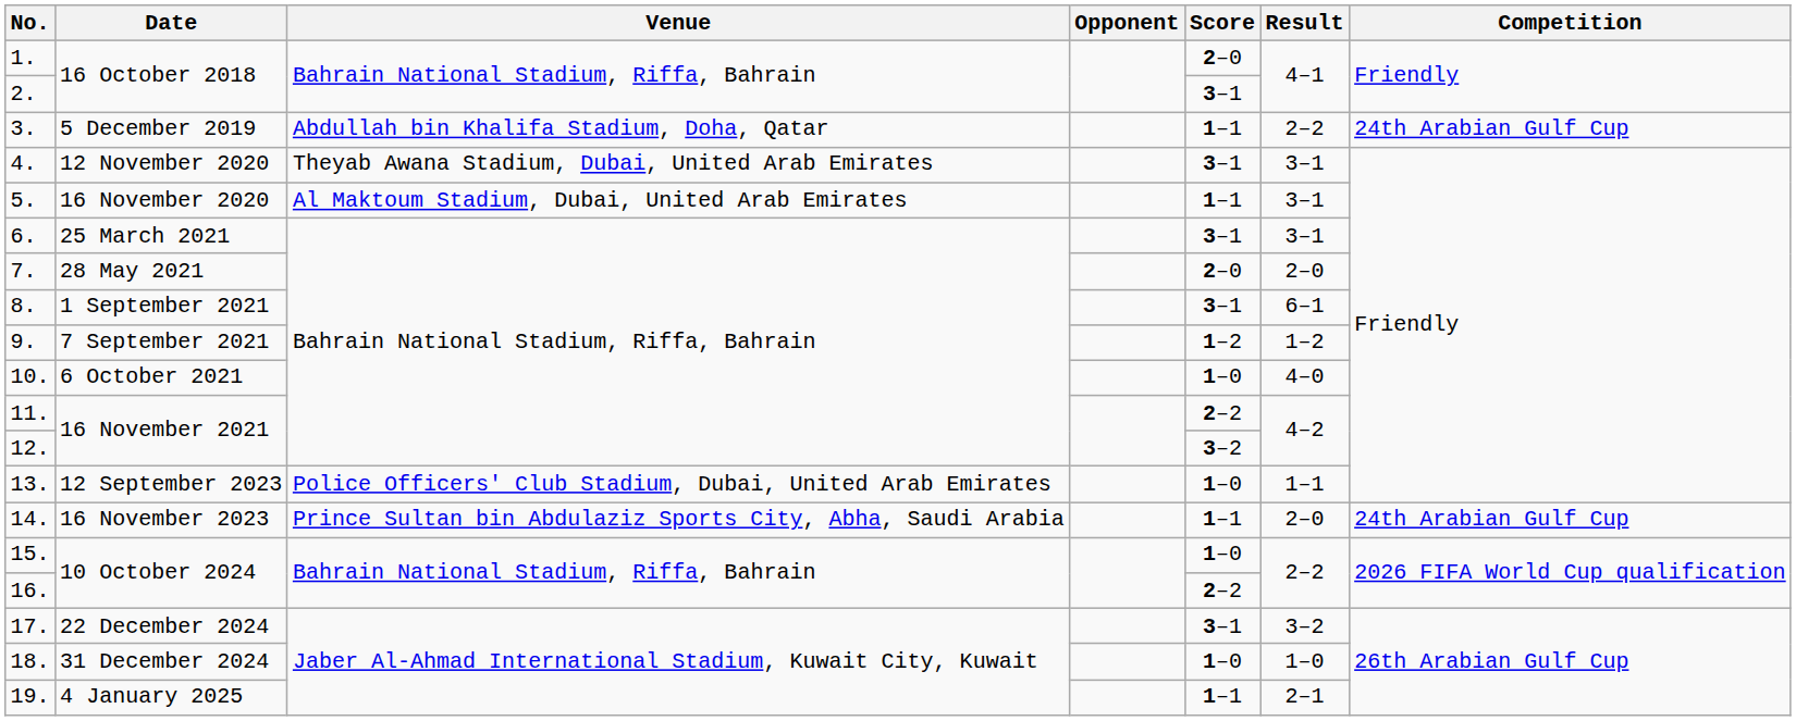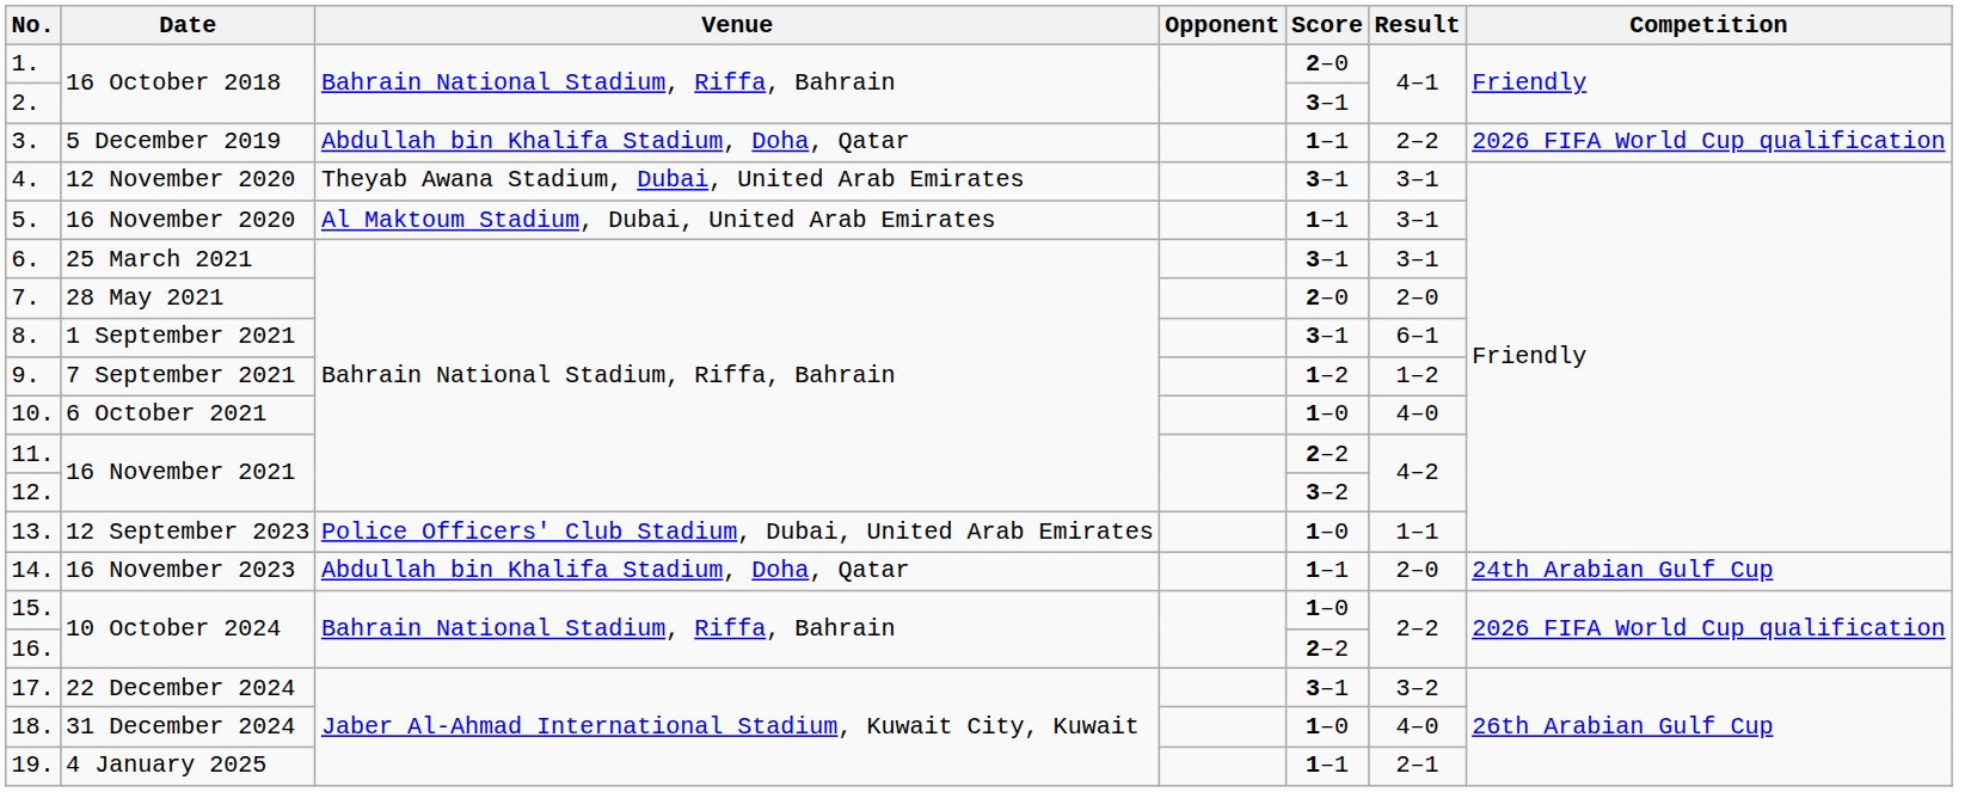 <table class="wikitable plainrowheaders">
 <tr>
 <th>No.</th>
 <th>Date</th>
 <th>Venue</th>
 <th>Opponent</th>
 <th>Score</th>
 <th>Result</th>
 <th>Competition</th>
 </tr>
 <tr>
 <td>1.</td>
 <td rowspan="2">16 October 2018</td>
 <td rowspan="2"><a href='#'>Bahrain National Stadium</a>, <a href='#'>Riffa</a>, Bahrain</td>
 <td rowspan="2"></td>
 <td align=center><strong>2</strong>–0</td>
 <td rowspan="2" align="center">4–1</td>
 <td rowspan="2"><a href='#'>Friendly</a></td>
 </tr>
 <tr>
 <td>2.</td>
 <td align=center><strong>3</strong>–1</td>
 </tr>
 <tr>
 <td>3.</td>
 <td>5 December 2019</td>
 <td><a href='#'>Abdullah bin Khalifa Stadium</a>, <a href='#'>Doha</a>, Qatar</td>
 <td></td>
 <td align=center><strong>1</strong>–1</td>
 <td align=center>2–2</td>
-<td><a href='#'>24th Arabian Gulf Cup</a></td>
+<td><a href='#'>2026 FIFA World Cup qualification</a></td>
 </tr>
 <tr>
 <td>4.</td>
 <td>12 November 2020</td>
 <td>Theyab Awana Stadium, <a href='#'>Dubai</a>, United Arab Emirates</td>
 <td></td>
 <td align=center><strong>3</strong>–1</td>
 <td align=center>3–1</td>
 <td rowspan=10>Friendly</td>
 </tr>
 <tr>
 <td>5.</td>
 <td>16 November 2020</td>
 <td><a href='#'>Al Maktoum Stadium</a>, Dubai, United Arab Emirates</td>
 <td></td>
 <td align=center><strong>1</strong>–1</td>
 <td align=center>3–1</td>
 </tr>
 <tr>
 <td>6.</td>
 <td>25 March 2021</td>
 <td rowspan="7">Bahrain National Stadium, Riffa, Bahrain</td>
 <td></td>
 <td align=center><strong>3</strong>–1</td>
 <td align=center>3–1</td>
 </tr>
 <tr>
 <td>7.</td>
 <td>28 May 2021</td>
 <td></td>
 <td align=center><strong>2</strong>–0</td>
 <td align=center>2–0</td>
 </tr>
 <tr>
 <td>8.</td>
 <td>1 September 2021</td>
 <td></td>
 <td align=center><strong>3</strong>–1</td>
 <td align=center>6–1</td>
 </tr>
 <tr>
 <td>9.</td>
 <td>7 September 2021</td>
 <td></td>
 <td align=center><strong>1</strong>–2</td>
 <td align=center>1–2</td>
 </tr>
 <tr>
 <td>10.</td>
 <td>6 October 2021</td>
 <td></td>
 <td align=center><strong>1</strong>–0</td>
 <td align=center>4–0</td>
 </tr>
 <tr>
 <td>11.</td>
 <td rowspan="2">16 November 2021</td>
 <td rowspan="2"></td>
 <td align=center><strong>2</strong>–2</td>
 <td rowspan="2" align="center">4–2</td>
 </tr>
 <tr>
 <td>12.</td>
 <td align=center><strong>3</strong>–2</td>
 </tr>
 <tr>
 <td>13.</td>
 <td>12 September 2023</td>
 <td><a href='#'>Police Officers' Club Stadium</a>, Dubai, United Arab Emirates</td>
 <td></td>
 <td align=center><strong>1</strong>–0</td>
 <td align=center>1–1</td>
 </tr>
 <tr>
 <td>14.</td>
 <td>16 November 2023</td>
-<td><a href='#'>Prince Sultan bin Abdulaziz Sports City</a>, <a href='#'>Abha</a>, Saudi Arabia</td>
+<td><a href='#'>Abdullah bin Khalifa Stadium</a>, <a href='#'>Doha</a>, Qatar</td>
 <td></td>
 <td align=center><strong>1</strong>–1</td>
 <td align="center">2–0</td>
 <td><a href='#'>24th Arabian Gulf Cup</a></td>
 </tr>
 <tr>
 <td>15.</td>
 <td rowspan="2">10 October 2024</td>
 <td rowspan="2"><a href='#'>Bahrain National Stadium</a>, <a href='#'>Riffa</a>, Bahrain</td>
 <td rowspan="2"></td>
 <td style="text-align:center"><strong>1</strong>–0</td>
 <td rowspan=2 style="text-align:center">2–2</td>
 <td rowspan="2"><a href='#'>2026 FIFA World Cup qualification</a></td>
 </tr>
 <tr>
 <td>16.</td>
 <td style="text-align:center"><strong>2</strong>–2</td>
 </tr>
 <tr>
 <td>17.</td>
 <td>22 December 2024</td>
 <td rowspan=3><a href='#'>Jaber Al-Ahmad International Stadium</a>, Kuwait City, Kuwait</td>
 <td></td>
 <td align="center"><strong>3</strong>–1</td>
 <td align="center">3–2</td>
 <td rowspan=3><a href='#'>26th Arabian Gulf Cup</a></td>
 </tr>
 <tr>
 <td>18.</td>
 <td>31 December 2024</td>
 <td></td>
 <td align="center"><strong>1</strong>–0</td>
-<td align="center">1–0</td>
+<td align=center>4–0</td>
 </tr>
 <tr>
 <td>19.</td>
 <td>4 January 2025</td>
 <td></td>
 <td align="center"><strong>1</strong>–1</td>
 <td align="center">2–1</td>
 </tr>
 </table>
